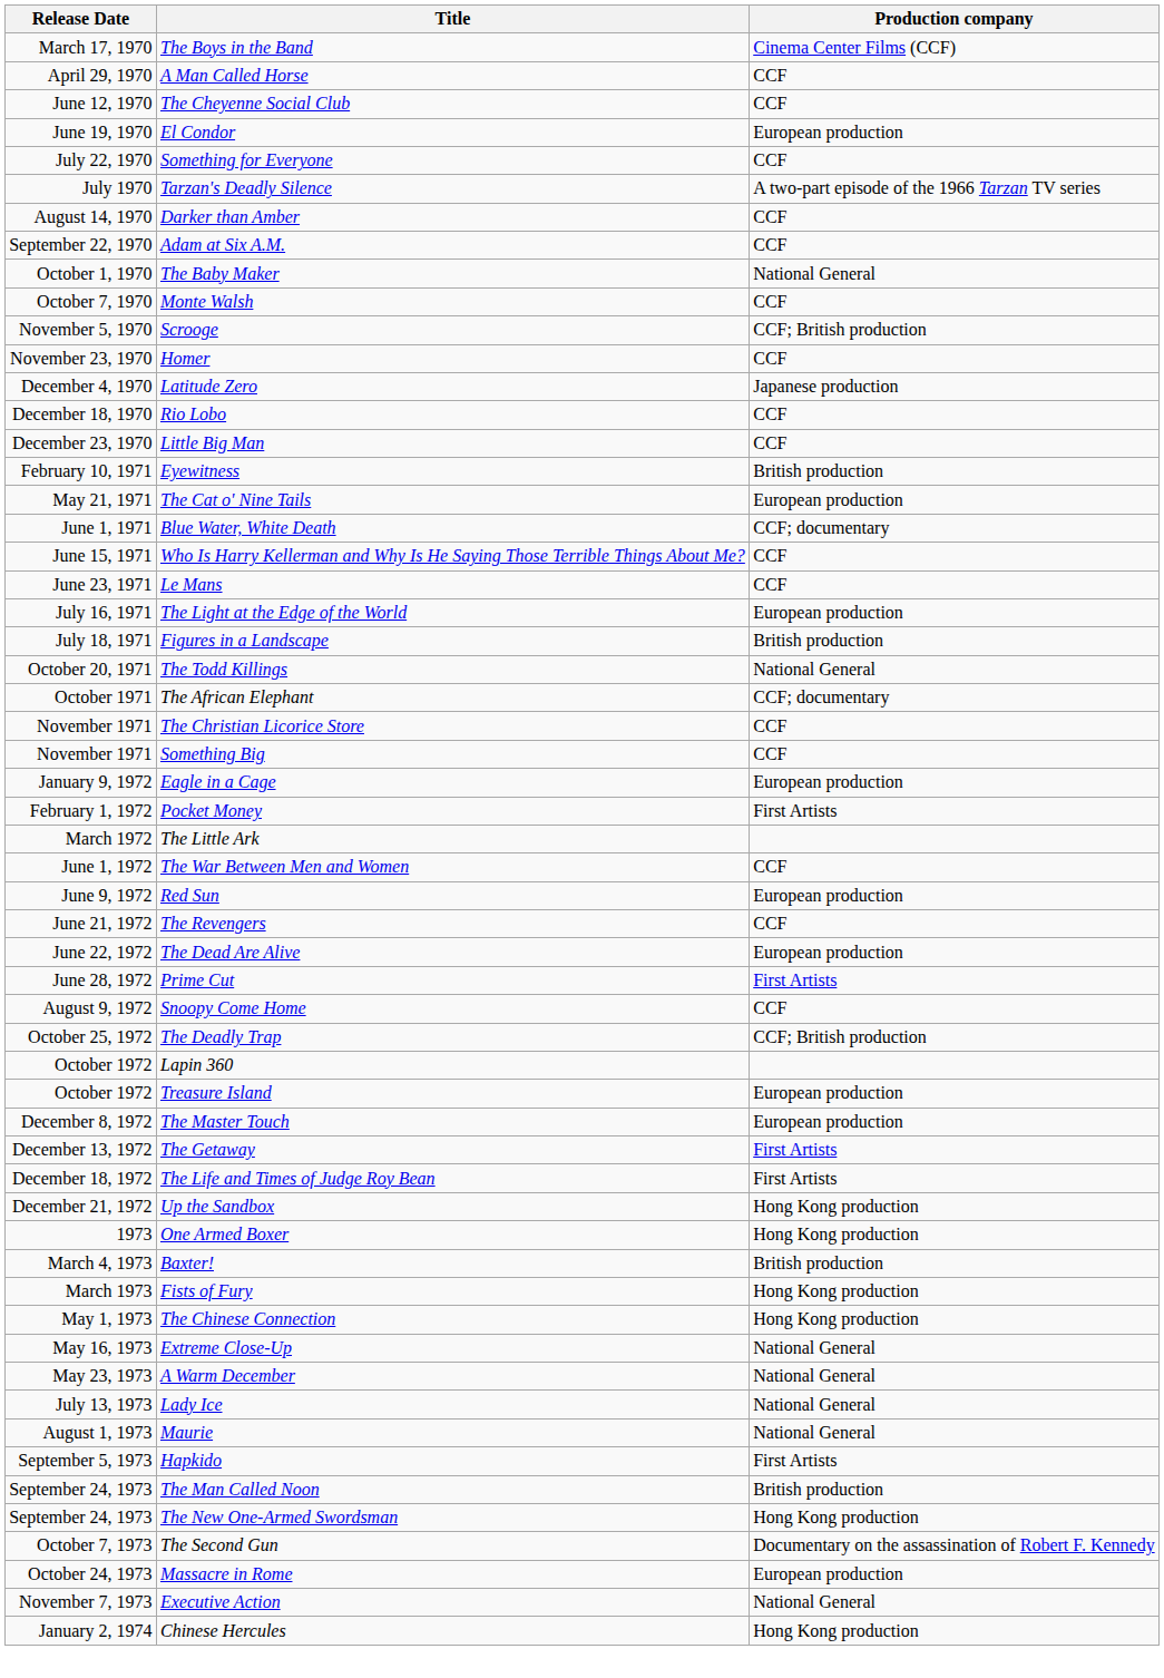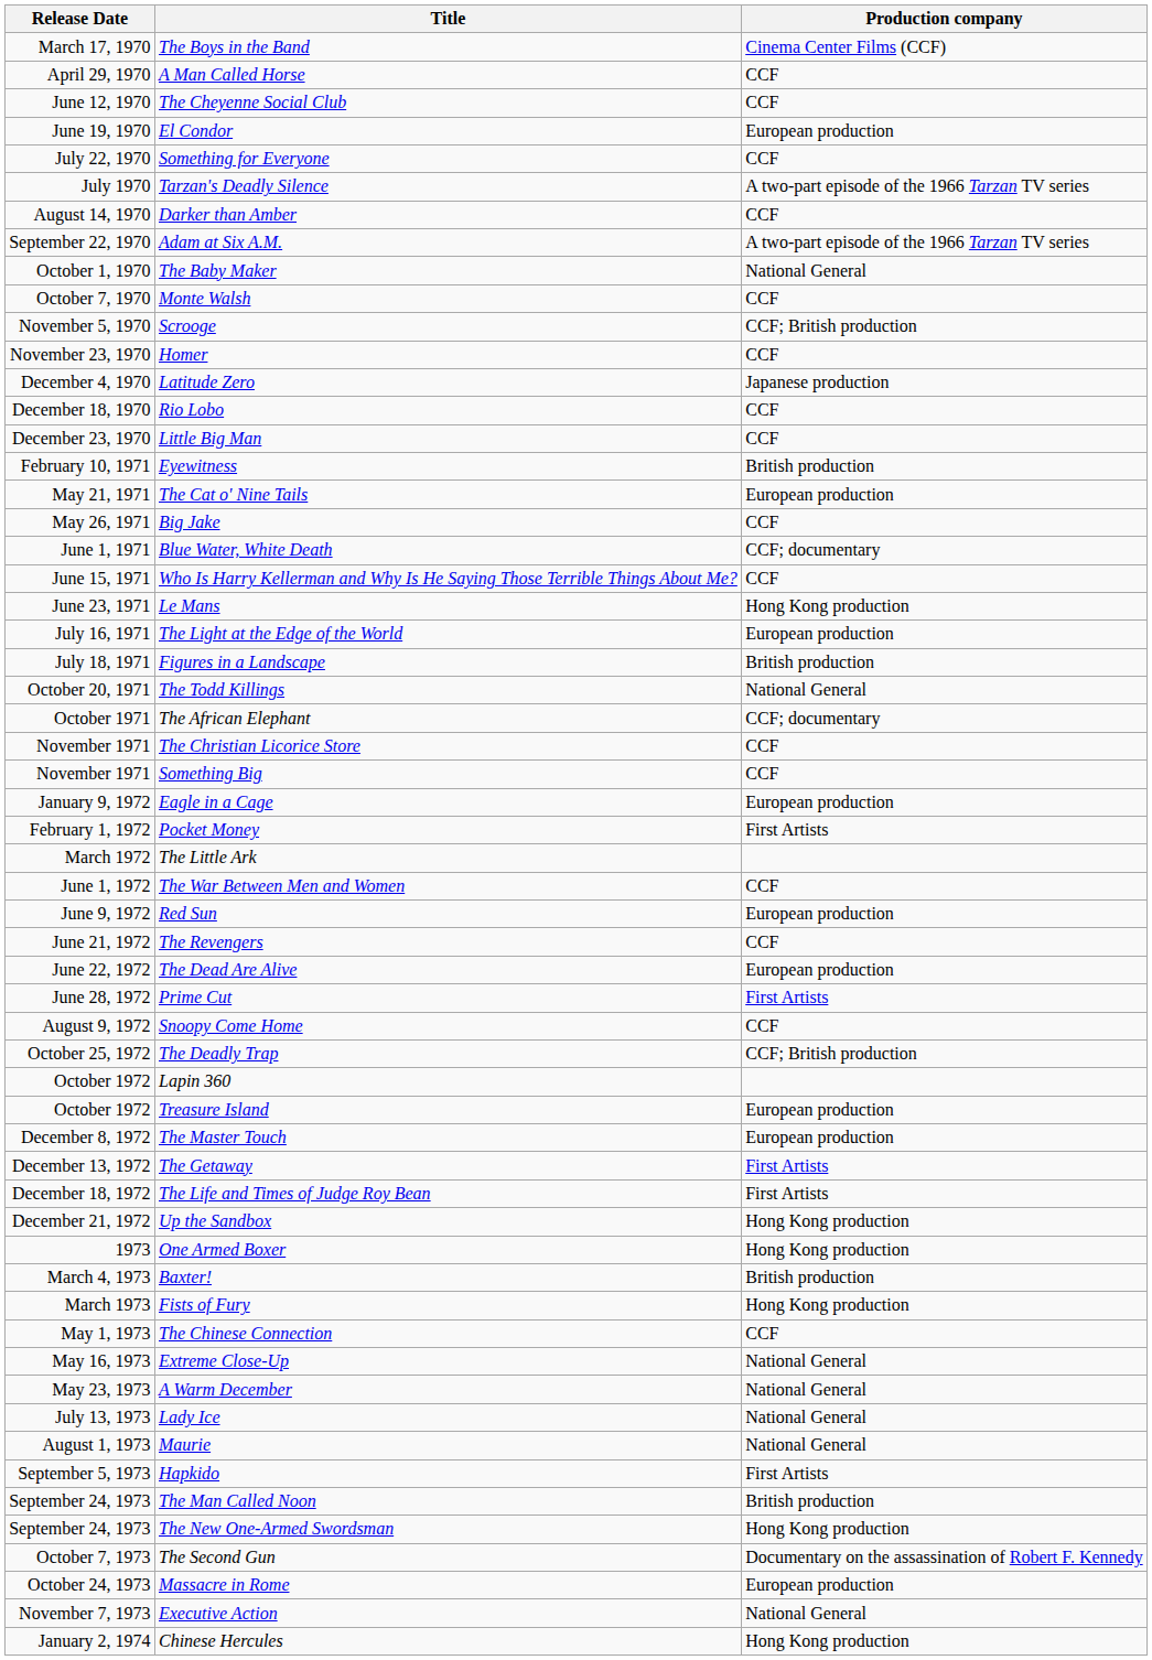 <table class="wikitable sortable">
 <tr>
 <th>Release Date</th>
 <th>Title</th>
 <th>Production company</th>
 </tr>
 <tr>
 <td align="right">March 17, 1970</td>
 <td><em><a href='#'>The Boys in the Band</a></em></td>
 <td><a href='#'>Cinema Center Films</a> (CCF)</td>
 </tr>
 <tr>
 <td align="right">April 29, 1970</td>
 <td><em><a href='#'>A Man Called Horse</a></em></td>
 <td>CCF</td>
 </tr>
 <tr>
 <td align="right">June 12, 1970</td>
 <td><em><a href='#'>The Cheyenne Social Club</a></em></td>
 <td>CCF</td>
 </tr>
 <tr>
 <td align="right">June 19, 1970</td>
 <td><em><a href='#'>El Condor</a></em></td>
 <td>European production</td>
 </tr>
 <tr>
 <td align="right">July 22, 1970</td>
 <td><em><a href='#'>Something for Everyone</a></em></td>
 <td>CCF</td>
 </tr>
 <tr>
 <td align="right">July 1970</td>
 <td><em><a href='#'>Tarzan's Deadly Silence</a></em></td>
 <td>A two-part episode of the 1966 <em><a href='#'>Tarzan</a></em> TV series</td>
 </tr>
 <tr>
 <td align="right">August 14, 1970</td>
 <td><em><a href='#'>Darker than Amber</a></em></td>
 <td>CCF</td>
 </tr>
 <tr>
 <td align="right">September 22, 1970</td>
 <td><em><a href='#'>Adam at Six A.M.</a></em></td>
-<td>CCF</td>
+<td>A two-part episode of the 1966 <em><a href='#'>Tarzan</a></em> TV series</td>
 </tr>
 <tr>
 <td align="right">October 1, 1970</td>
 <td><em><a href='#'>The Baby Maker</a></em></td>
 <td>National General</td>
 </tr>
 <tr>
 <td align="right">October 7, 1970</td>
 <td><em><a href='#'>Monte Walsh</a></em></td>
 <td>CCF</td>
 </tr>
 <tr>
 <td align="right">November 5, 1970</td>
 <td><em><a href='#'>Scrooge</a></em></td>
 <td>CCF; British production</td>
 </tr>
 <tr>
 <td align="right">November 23, 1970</td>
 <td><em><a href='#'>Homer</a></em></td>
 <td>CCF</td>
 </tr>
 <tr>
 <td align="right">December 4, 1970</td>
 <td><em><a href='#'>Latitude Zero</a></em></td>
 <td>Japanese production</td>
 </tr>
 <tr>
 <td align="right">December 18, 1970</td>
 <td><em><a href='#'>Rio Lobo</a></em></td>
 <td>CCF</td>
 </tr>
 <tr>
 <td align="right">December 23, 1970</td>
 <td><em><a href='#'>Little Big Man</a></em></td>
 <td>CCF</td>
 </tr>
 <tr>
 <td align="right">February 10, 1971</td>
 <td><em><a href='#'>Eyewitness</a></em></td>
 <td>British production</td>
 </tr>
 <tr>
 <td align="right">May 21, 1971</td>
 <td><em><a href='#'>The Cat o' Nine Tails</a></em></td>
 <td>European production</td>
 </tr>
 <tr>
+<td align="right">May 26, 1971</td>
+<td><em><a href='#'>Big Jake</a></em></td>
+<td>CCF</td>
+</tr>
+<tr>
 <td align="right">June 1, 1971</td>
 <td><em><a href='#'>Blue Water, White Death</a></em></td>
 <td>CCF; documentary</td>
 </tr>
 <tr>
 <td align="right">June 15, 1971</td>
 <td><em><a href='#'>Who Is Harry Kellerman and Why Is He Saying Those Terrible Things About Me?</a></em></td>
 <td>CCF</td>
 </tr>
 <tr>
 <td align="right">June 23, 1971</td>
 <td><em><a href='#'>Le Mans</a></em></td>
-<td>CCF</td>
+<td>Hong Kong production</td>
 </tr>
 <tr>
 <td align="right">July 16, 1971</td>
 <td><em><a href='#'>The Light at the Edge of the World</a></em></td>
 <td>European production</td>
 </tr>
 <tr>
 <td align="right">July 18, 1971</td>
 <td><em><a href='#'>Figures in a Landscape</a></em></td>
 <td>British production</td>
 </tr>
 <tr>
 <td align="right">October 20, 1971</td>
 <td><em><a href='#'>The Todd Killings</a></em></td>
 <td>National General</td>
 </tr>
 <tr>
 <td align="right">October 1971</td>
 <td><em>The African Elephant</em></td>
 <td>CCF; documentary</td>
 </tr>
 <tr>
 <td align="right">November 1971</td>
 <td><em><a href='#'>The Christian Licorice Store</a></em></td>
 <td>CCF</td>
 </tr>
 <tr>
 <td align="right">November 1971</td>
 <td><em><a href='#'>Something Big</a></em></td>
 <td>CCF</td>
 </tr>
 <tr>
 <td align="right">January 9, 1972</td>
 <td><em><a href='#'>Eagle in a Cage</a></em></td>
 <td>European production</td>
 </tr>
 <tr>
 <td align="right">February 1, 1972</td>
 <td><em><a href='#'>Pocket Money</a></em></td>
 <td>First Artists</td>
 </tr>
 <tr>
 <td align="right">March 1972</td>
 <td><em>The Little Ark</em></td>
 <td></td>
 </tr>
 <tr>
 <td align="right">June 1, 1972</td>
 <td><em><a href='#'>The War Between Men and Women</a></em></td>
 <td>CCF</td>
 </tr>
 <tr>
 <td align="right">June 9, 1972</td>
 <td><em><a href='#'>Red Sun</a></em></td>
 <td>European production</td>
 </tr>
 <tr>
 <td align="right">June 21, 1972</td>
 <td><em><a href='#'>The Revengers</a></em></td>
 <td>CCF</td>
 </tr>
 <tr>
 <td align="right">June 22, 1972</td>
 <td><em><a href='#'>The Dead Are Alive</a></em></td>
 <td>European production</td>
 </tr>
 <tr>
 <td align="right">June 28, 1972</td>
 <td><em><a href='#'>Prime Cut</a></em></td>
 <td><a href='#'>First Artists</a></td>
 </tr>
 <tr>
 <td align="right">August 9, 1972</td>
 <td><em><a href='#'>Snoopy Come Home</a></em></td>
 <td>CCF</td>
 </tr>
 <tr>
 <td align="right">October 25, 1972</td>
 <td><em><a href='#'>The Deadly Trap</a></em></td>
 <td>CCF; British production</td>
 </tr>
 <tr>
 <td align="right">October 1972</td>
 <td><em>Lapin 360</em></td>
 <td></td>
 </tr>
 <tr>
 <td align="right">October 1972</td>
 <td><em><a href='#'>Treasure Island</a></em></td>
 <td>European production</td>
 </tr>
 <tr>
 <td align="right">December 8, 1972</td>
 <td><em><a href='#'>The Master Touch</a></em></td>
 <td>European production</td>
 </tr>
 <tr>
 <td align="right">December 13, 1972</td>
 <td><em><a href='#'>The Getaway</a></em></td>
 <td><a href='#'>First Artists</a></td>
 </tr>
 <tr>
 <td align="right">December 18, 1972</td>
 <td><em><a href='#'>The Life and Times of Judge Roy Bean</a></em></td>
 <td>First Artists</td>
 </tr>
 <tr>
 <td align="right">December 21, 1972</td>
 <td><em><a href='#'>Up the Sandbox</a></em></td>
 <td>Hong Kong production</td>
 </tr>
 <tr>
 <td align="right">1973</td>
 <td><em><a href='#'>One Armed Boxer</a></em></td>
 <td>Hong Kong production</td>
 </tr>
 <tr>
 <td align="right">March 4, 1973</td>
 <td><em><a href='#'>Baxter!</a></em></td>
 <td>British production</td>
 </tr>
 <tr>
 <td align="right">March 1973</td>
 <td><em><a href='#'>Fists of Fury</a></em></td>
 <td>Hong Kong production</td>
 </tr>
 <tr>
 <td align="right">May 1, 1973</td>
 <td><em><a href='#'>The Chinese Connection</a></em></td>
-<td>Hong Kong production</td>
+<td>CCF</td>
 </tr>
 <tr>
 <td align="right">May 16, 1973</td>
 <td><em><a href='#'>Extreme Close-Up</a></em></td>
 <td>National General</td>
 </tr>
 <tr>
 <td align="right">May 23, 1973</td>
 <td><em><a href='#'>A Warm December</a></em></td>
 <td>National General</td>
 </tr>
 <tr>
 <td align="right">July 13, 1973</td>
 <td><em><a href='#'>Lady Ice</a></em></td>
 <td>National General</td>
 </tr>
 <tr>
 <td align="right">August 1, 1973</td>
 <td><em><a href='#'>Maurie</a></em></td>
 <td>National General</td>
 </tr>
 <tr>
 <td align="right">September 5, 1973</td>
 <td><em><a href='#'>Hapkido</a></em></td>
 <td>First Artists</td>
 </tr>
 <tr>
 <td align="right">September 24, 1973</td>
 <td><em><a href='#'>The Man Called Noon</a></em></td>
 <td>British production</td>
 </tr>
 <tr>
 <td align="right">September 24, 1973</td>
 <td><em><a href='#'>The New One-Armed Swordsman</a></em></td>
 <td>Hong Kong production</td>
 </tr>
 <tr>
 <td align="right">October 7, 1973</td>
 <td><em>The Second Gun</em></td>
 <td>Documentary on the assassination of <a href='#'>Robert F. Kennedy</a></td>
 </tr>
 <tr>
 <td align="right">October 24, 1973</td>
 <td><em><a href='#'>Massacre in Rome</a></em></td>
 <td>European production</td>
 </tr>
 <tr>
 <td align="right">November 7, 1973</td>
 <td><em><a href='#'>Executive Action</a></em></td>
 <td>National General</td>
 </tr>
 <tr>
 <td align="right">January 2, 1974</td>
 <td><em>Chinese Hercules</em></td>
 <td>Hong Kong production</td>
 </tr>
 </table>
